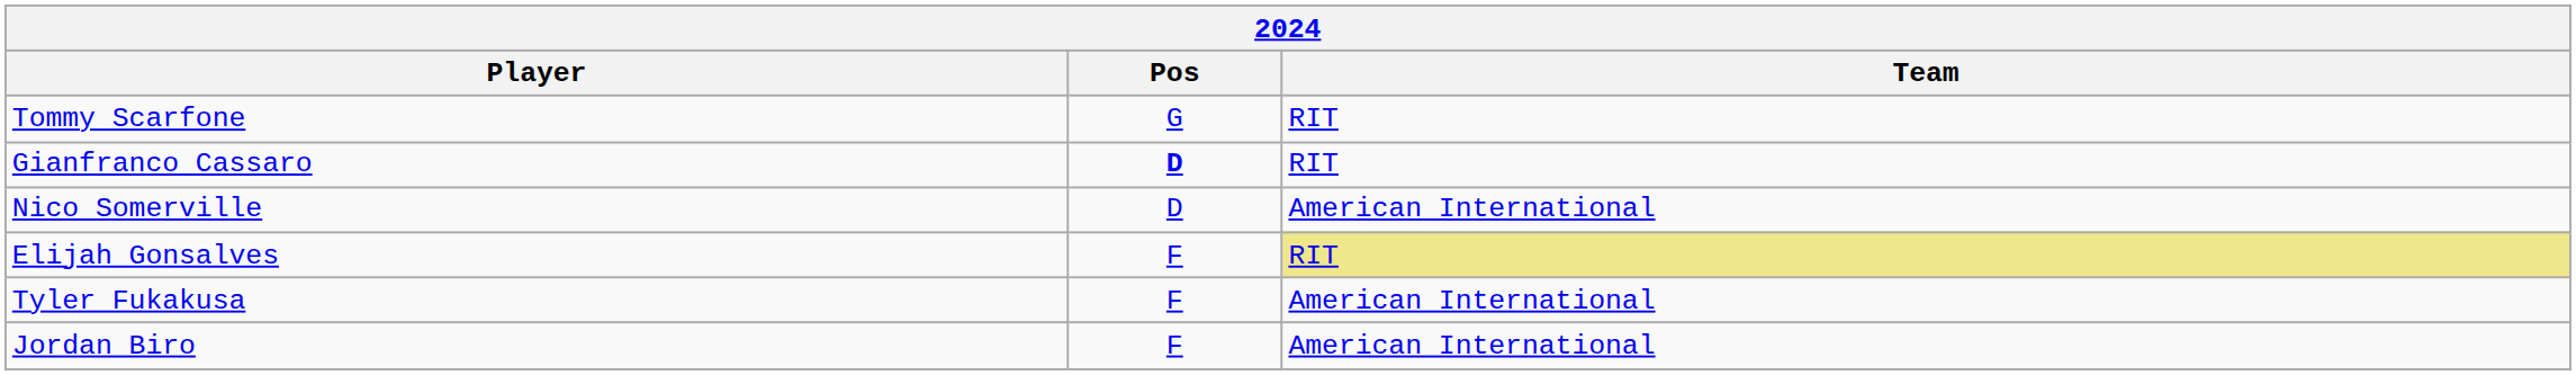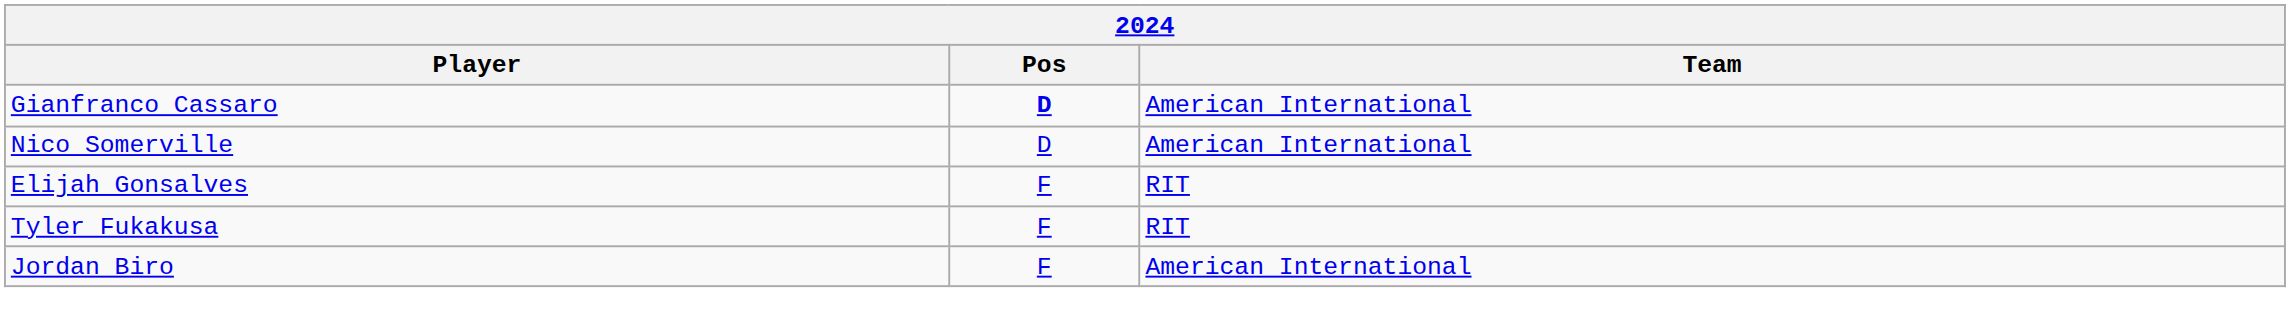 <table class="wikitable" width=95%>
 <tr>
 <th colspan=3><a href='#'>2024</a></th>
 </tr>
 <tr>
 <th>Player</th>
 <th>Pos</th>
 <th>Team</th>
 </tr>
 <tr>
-<td><a href='#'>Tommy Scarfone</a></td>
-<td style="text-align:center;"><a href='#'>G</a></td>
-<td><a href='#'>RIT</a></td>
-</tr>
-<tr>
 <td><a href='#'>Gianfranco Cassaro</a></td>
 <td style="text-align:center;"><strong><a href='#'>D</a></strong></td>
-<td><a href='#'>RIT</a></td>
+<td><a href='#'>American International</a></td>
 </tr>
 <tr>
 <td><a href='#'>Nico Somerville</a></td>
 <td style="text-align:center;"><a href='#'>D</a></td>
 <td><a href='#'>American International</a></td>
 </tr>
 <tr>
 <td><a href='#'>Elijah Gonsalves</a></td>
 <td style="text-align:center;"><a href='#'>F</a></td>
-<td style="background: khaki;"><a href='#'>RIT</a></td>
+<td><a href='#'>RIT</a></td>
 </tr>
 <tr>
 <td><a href='#'>Tyler Fukakusa</a></td>
 <td style="text-align:center;"><a href='#'>F</a></td>
-<td><a href='#'>American International</a></td>
+<td><a href='#'>RIT</a></td>
 </tr>
 <tr>
 <td><a href='#'>Jordan Biro</a></td>
 <td style="text-align:center;"><a href='#'>F</a></td>
 <td><a href='#'>American International</a></td>
 </tr>
 </table>
